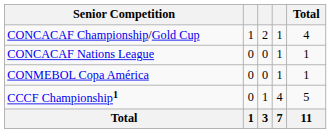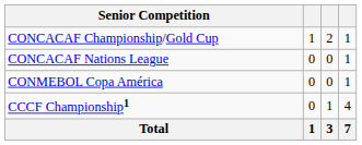 <table class="wikitable" style="width:30%; font-size:90%; text-align:center;">
 <tr>
 <th>Senior Competition</th>
 <th></th>
 <th></th>
 <th></th>
-<th>Total</th>
 </tr>
 <tr>
 <td align=left><a href='#'>CONCACAF Championship</a>/<a href='#'>Gold Cup</a></td>
 <td>1</td>
 <td>2</td>
 <td>1</td>
-<td>4</td>
 </tr>
 <tr>
 <td align=left><a href='#'>CONCACAF Nations League</a></td>
 <td>0</td>
 <td>0</td>
-<td>1</td>
 <td>1</td>
 </tr>
 <tr>
 <td align=left><a href='#'>CONMEBOL Copa América</a></td>
 <td>0</td>
 <td>0</td>
 <td>1</td>
-<td>1</td>
 </tr>
 <tr>
 <td align=left><a href='#'>CCCF Championship</a><sup><strong>1</strong></sup></td>
 <td>0</td>
 <td>1</td>
 <td>4</td>
-<td>5</td>
 </tr>
 <tr>
 <th>Total</th>
 <th>1</th>
 <th>3</th>
 <th>7</th>
-<th>11</th>
 </tr>
 </table>
